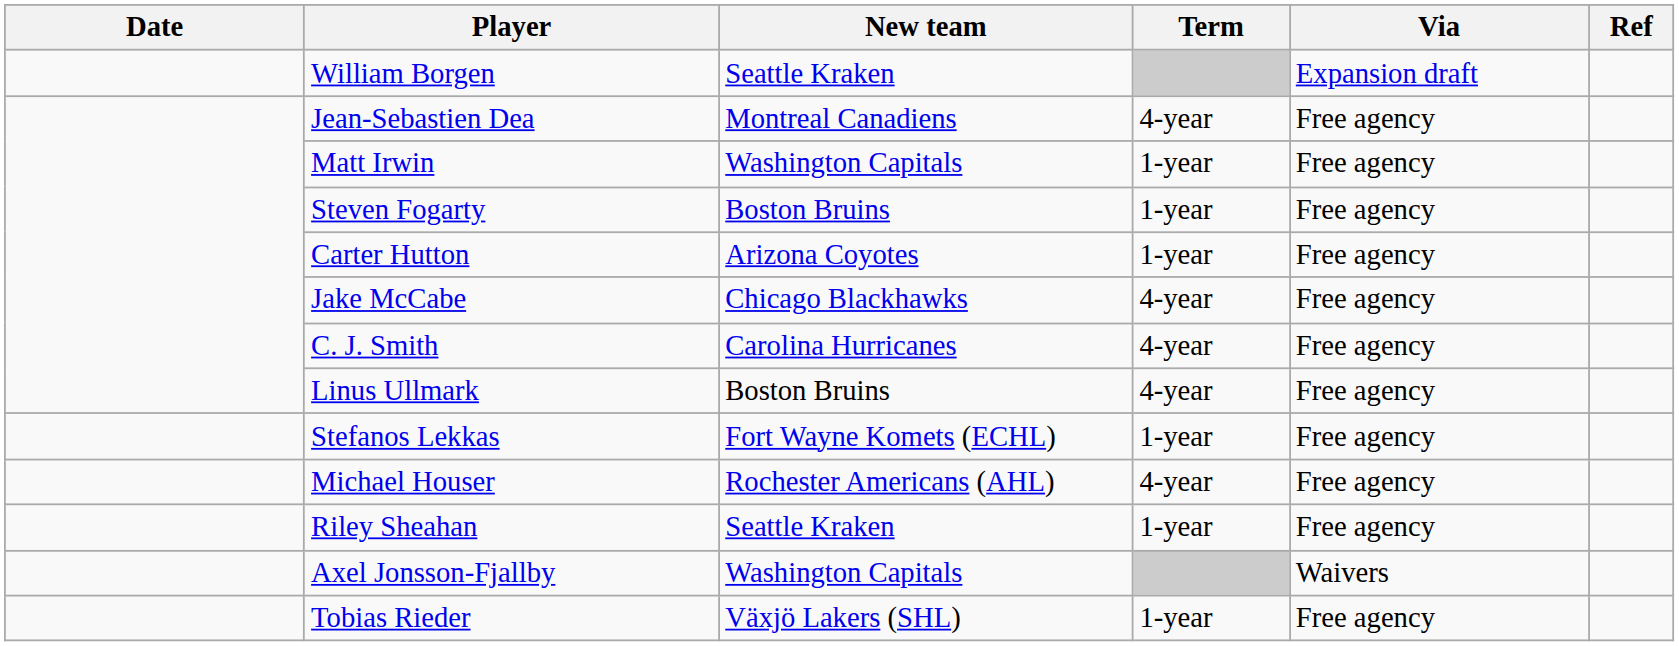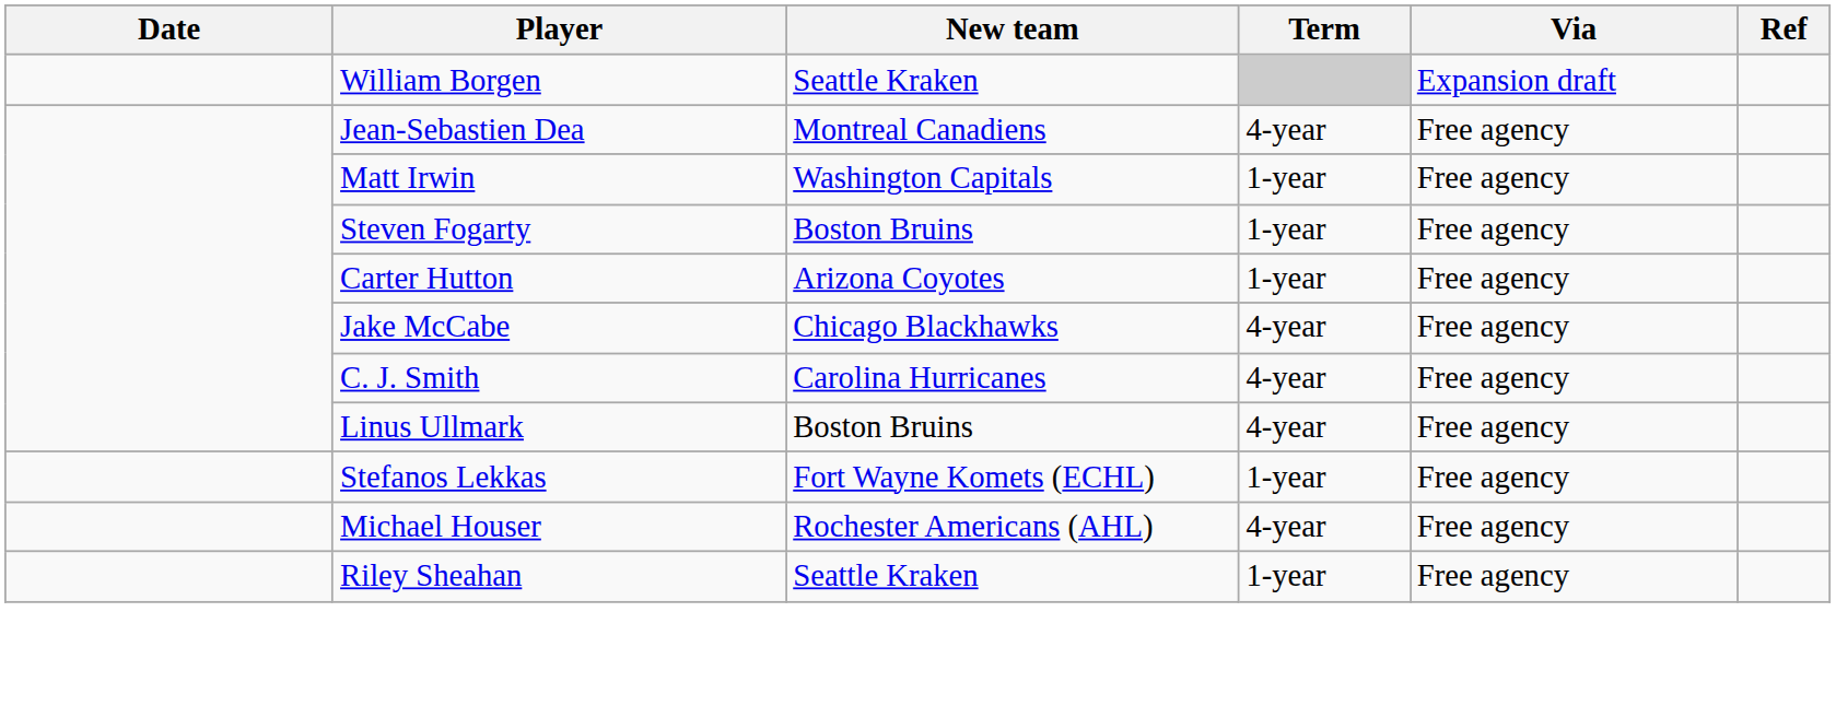 <table class="wikitable">
 <tr style="background:#ddd; text-align:center;">
 <th style="width: 10em;">Date</th>
 <th style="width: 14em;">Player</th>
 <th style="width: 14em;">New team</th>
 <th style="width: 5em;">Term</th>
 <th style="width: 10em;">Via</th>
 <th style="width: 2.5em;">Ref</th>
 </tr>
 <tr>
 <td></td>
 <td><a href='#'>William Borgen</a></td>
 <td><a href='#'>Seattle Kraken</a></td>
 <td style="background:#ccc;"></td>
 <td><a href='#'>Expansion draft</a></td>
 <td></td>
 </tr>
 <tr>
 <td rowspan=7></td>
 <td><a href='#'>Jean-Sebastien Dea</a></td>
 <td><a href='#'>Montreal Canadiens</a></td>
 <td>4-year</td>
 <td>Free agency</td>
 <td></td>
 </tr>
 <tr>
 <td><a href='#'>Matt Irwin</a></td>
 <td><a href='#'>Washington Capitals</a></td>
 <td>1-year</td>
 <td>Free agency</td>
 <td></td>
 </tr>
 <tr>
 <td><a href='#'>Steven Fogarty</a></td>
 <td><a href='#'>Boston Bruins</a></td>
 <td>1-year</td>
 <td>Free agency</td>
 <td></td>
 </tr>
 <tr>
 <td><a href='#'>Carter Hutton</a></td>
 <td><a href='#'>Arizona Coyotes</a></td>
 <td>1-year</td>
 <td>Free agency</td>
 <td></td>
 </tr>
 <tr>
 <td><a href='#'>Jake McCabe</a></td>
 <td><a href='#'>Chicago Blackhawks</a></td>
 <td>4-year</td>
 <td>Free agency</td>
 <td></td>
 </tr>
 <tr>
 <td><a href='#'>C. J. Smith</a></td>
 <td><a href='#'>Carolina Hurricanes</a></td>
 <td>4-year</td>
 <td>Free agency</td>
 <td></td>
 </tr>
 <tr>
 <td><a href='#'>Linus Ullmark</a></td>
 <td>Boston Bruins</td>
 <td>4-year</td>
 <td>Free agency</td>
 <td></td>
 </tr>
 <tr>
 <td></td>
 <td><a href='#'>Stefanos Lekkas</a></td>
 <td><a href='#'>Fort Wayne Komets</a> (<a href='#'>ECHL</a>)</td>
 <td>1-year</td>
 <td>Free agency</td>
 <td></td>
 </tr>
 <tr>
 <td></td>
 <td><a href='#'>Michael Houser</a></td>
 <td><a href='#'>Rochester Americans</a> (<a href='#'>AHL</a>)</td>
 <td>4-year</td>
 <td>Free agency</td>
 <td></td>
 </tr>
 <tr>
 <td></td>
 <td><a href='#'>Riley Sheahan</a></td>
 <td><a href='#'>Seattle Kraken</a></td>
 <td>1-year</td>
 <td>Free agency</td>
 <td></td>
 </tr>
-<tr>
-<td></td>
-<td><a href='#'>Axel Jonsson-Fjallby</a></td>
-<td><a href='#'>Washington Capitals</a></td>
-<td style="background:#ccc;"></td>
-<td>Waivers</td>
-<td></td>
-</tr>
-<tr>
-<td></td>
-<td><a href='#'>Tobias Rieder</a></td>
-<td><a href='#'>Växjö Lakers</a> (<a href='#'>SHL</a>)</td>
-<td>1-year</td>
-<td>Free agency</td>
-<td></td>
-</tr>
 </table>
